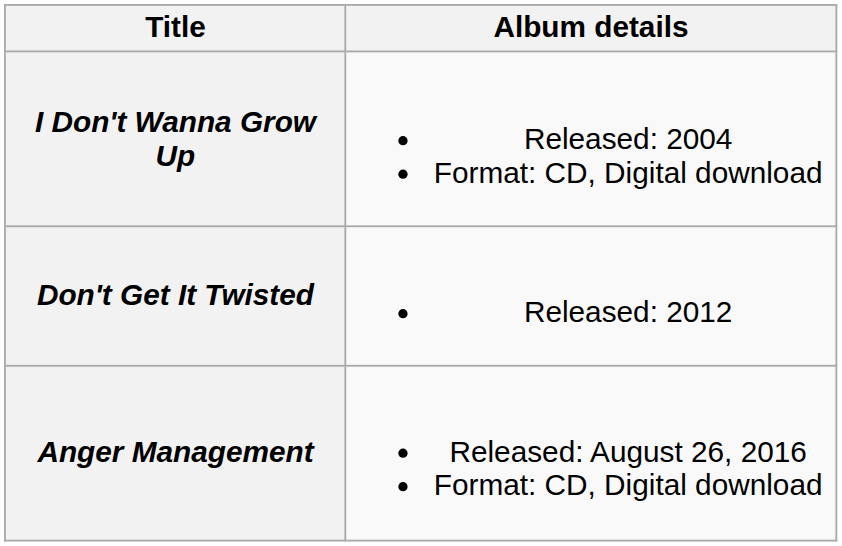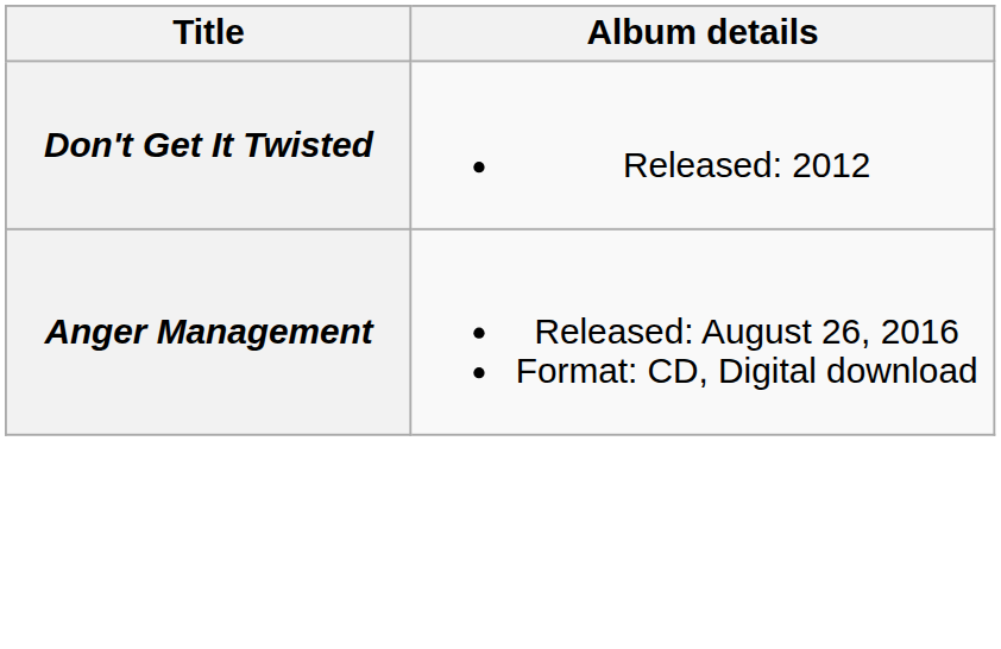 <table class="wikitable plainrowheaders" style="text-align:center;">
 <tr>
 <th scope="col" style="width:11em;">Title</th>
 <th scope="col" style="width:16em;">Album details</th>
-</tr>
-<tr>
-<th scope="row"><em>I Don't Wanna Grow Up</em></th>
-<td><br><ul><li>Released: 2004</li><li>Format: CD, Digital download</li></ul></td>
 </tr>
 <tr>
 <th scope="row"><em>Don't Get It Twisted</em></th>
 <td><br><ul><li>Released: 2012</li></ul></td>
 </tr>
 <tr>
 <th scope="row"><em>Anger Management</em></th>
 <td><br><ul><li>Released: August 26, 2016</li><li>Format: CD, Digital download</li></ul></td>
 </tr>
 </table>
